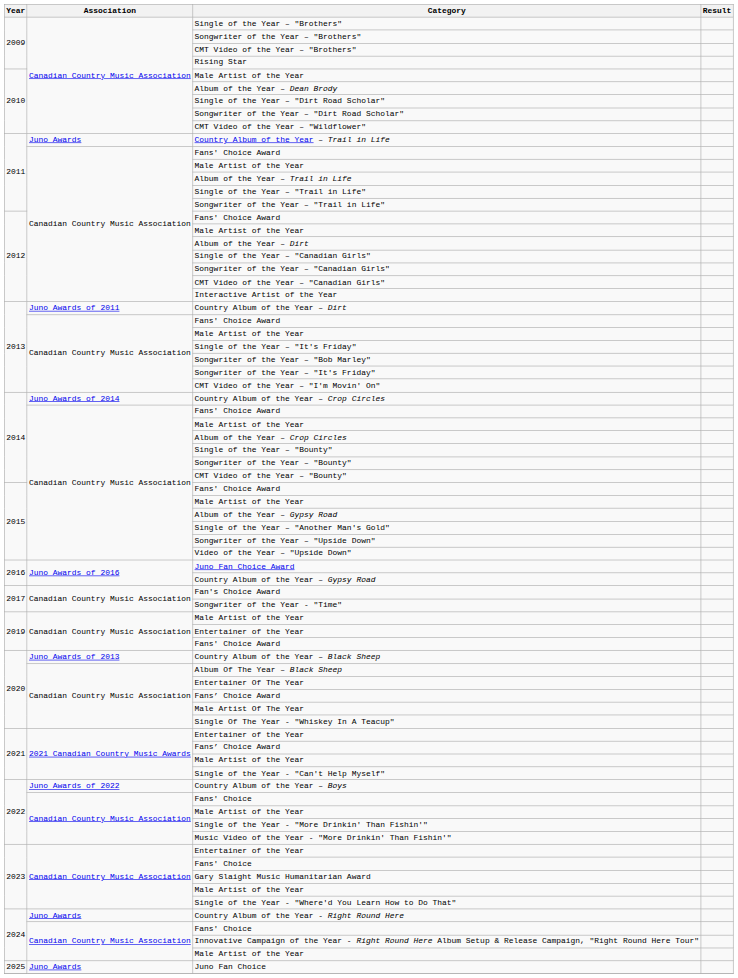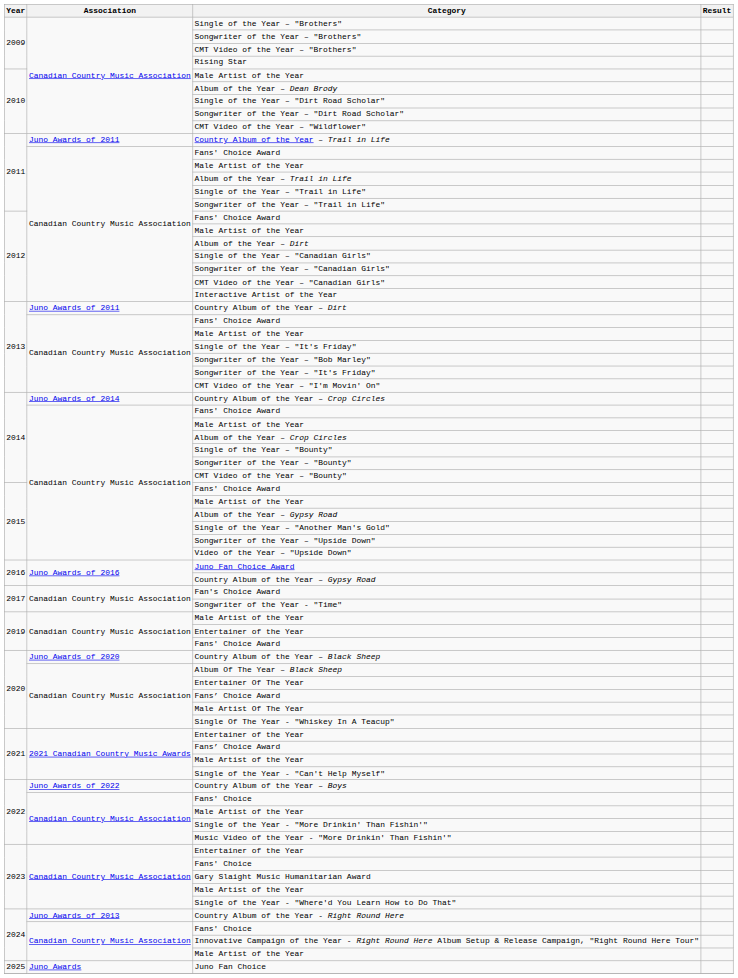 <table class="wikitable">
 <tr>
 <th>Year</th>
 <th>Association</th>
 <th>Category</th>
 <th>Result</th>
 </tr>
 <tr>
 <td rowspan="4">2009</td>
 <td rowspan="9"><a href='#'>Canadian Country Music Association</a></td>
 <td>Single of the Year – "Brothers"</td>
 <td></td>
 </tr>
 <tr>
 <td>Songwriter of the Year – "Brothers"</td>
 <td></td>
 </tr>
 <tr>
 <td>CMT Video of the Year – "Brothers"</td>
 <td></td>
 </tr>
 <tr>
 <td>Rising Star</td>
 <td></td>
 </tr>
 <tr>
 <td rowspan="5">2010</td>
 <td>Male Artist of the Year</td>
 <td></td>
 </tr>
 <tr>
 <td>Album of the Year – <em>Dean Brody</em></td>
 <td></td>
 </tr>
 <tr>
 <td>Single of the Year – "Dirt Road Scholar"</td>
 <td></td>
 </tr>
 <tr>
 <td>Songwriter of the Year – "Dirt Road Scholar"</td>
 <td></td>
 </tr>
 <tr>
 <td>CMT Video of the Year – "Wildflower"</td>
 <td></td>
 </tr>
 <tr>
 <td rowspan="6">2011</td>
-<td><a href='#'>Juno Awards</a></td>
+<td><a href='#'>Juno Awards of 2011</a></td>
 <td><a href='#'>Country Album of the Year</a> – <em>Trail in Life</em></td>
 <td></td>
 </tr>
 <tr>
 <td rowspan="12">Canadian Country Music Association</td>
 <td>Fans' Choice Award</td>
 <td></td>
 </tr>
 <tr>
 <td>Male Artist of the Year</td>
 <td></td>
 </tr>
 <tr>
 <td>Album of the Year – <em>Trail in Life</em></td>
 <td></td>
 </tr>
 <tr>
 <td>Single of the Year – "Trail in Life"</td>
 <td></td>
 </tr>
 <tr>
 <td>Songwriter of the Year – "Trail in Life"</td>
 <td></td>
 </tr>
 <tr>
 <td rowspan="7">2012</td>
 <td>Fans' Choice Award</td>
 <td></td>
 </tr>
 <tr>
 <td>Male Artist of the Year</td>
 <td></td>
 </tr>
 <tr>
 <td>Album of the Year – <em>Dirt</em></td>
 <td></td>
 </tr>
 <tr>
 <td>Single of the Year – "Canadian Girls"</td>
 <td></td>
 </tr>
 <tr>
 <td>Songwriter of the Year – "Canadian Girls"</td>
 <td></td>
 </tr>
 <tr>
 <td>CMT Video of the Year – "Canadian Girls"</td>
 <td></td>
 </tr>
 <tr>
 <td>Interactive Artist of the Year</td>
 <td></td>
 </tr>
 <tr>
 <td rowspan="7">2013</td>
 <td><a href='#'>Juno Awards of 2011</a></td>
 <td>Country Album of the Year – <em>Dirt</em></td>
 <td></td>
 </tr>
 <tr>
 <td rowspan="6">Canadian Country Music Association</td>
 <td>Fans' Choice Award</td>
 <td></td>
 </tr>
 <tr>
 <td>Male Artist of the Year</td>
 <td></td>
 </tr>
 <tr>
 <td>Single of the Year – "It's Friday"</td>
 <td></td>
 </tr>
 <tr>
 <td>Songwriter of the Year – "Bob Marley"</td>
 <td></td>
 </tr>
 <tr>
 <td>Songwriter of the Year – "It's Friday"</td>
 <td></td>
 </tr>
 <tr>
 <td>CMT Video of the Year – "I'm Movin' On"</td>
 <td></td>
 </tr>
 <tr>
 <td rowspan="7">2014</td>
 <td><a href='#'>Juno Awards of 2014</a></td>
 <td>Country Album of the Year – <em>Crop Circles</em></td>
 <td></td>
 </tr>
 <tr>
 <td rowspan="12">Canadian Country Music Association</td>
 <td>Fans' Choice Award</td>
 <td></td>
 </tr>
 <tr>
 <td>Male Artist of the Year</td>
 <td></td>
 </tr>
 <tr>
 <td>Album of the Year – <em>Crop Circles</em></td>
 <td></td>
 </tr>
 <tr>
 <td>Single of the Year – "Bounty"</td>
 <td></td>
 </tr>
 <tr>
 <td>Songwriter of the Year – "Bounty"</td>
 <td></td>
 </tr>
 <tr>
 <td>CMT Video of the Year – "Bounty"</td>
 <td></td>
 </tr>
 <tr>
 <td rowspan="6">2015</td>
 <td>Fans' Choice Award</td>
 <td></td>
 </tr>
 <tr>
 <td>Male Artist of the Year</td>
 <td></td>
 </tr>
 <tr>
 <td>Album of the Year – <em>Gypsy Road</em></td>
 <td></td>
 </tr>
 <tr>
 <td>Single of the Year – "Another Man's Gold"</td>
 <td></td>
 </tr>
 <tr>
 <td>Songwriter of the Year – "Upside Down"</td>
 <td></td>
 </tr>
 <tr>
 <td>Video of the Year – "Upside Down"</td>
 <td></td>
 </tr>
 <tr>
 <td rowspan="2">2016</td>
 <td rowspan="2"><a href='#'>Juno Awards of 2016</a></td>
 <td><a href='#'>Juno Fan Choice Award</a></td>
 <td></td>
 </tr>
 <tr>
 <td>Country Album of the Year – <em>Gypsy Road</em></td>
 <td></td>
 </tr>
 <tr>
 <td rowspan=2>2017</td>
 <td rowspan=2>Canadian Country Music Association</td>
 <td>Fan's Choice Award</td>
 <td></td>
 </tr>
 <tr>
 <td>Songwriter of the Year - "Time"</td>
 <td></td>
 </tr>
 <tr>
 <td rowspan=3>2019</td>
 <td rowspan=3>Canadian Country Music Association</td>
 <td>Male Artist of the Year</td>
 <td></td>
 </tr>
 <tr>
 <td>Entertainer of the Year</td>
 <td></td>
 </tr>
 <tr>
 <td>Fans' Choice Award</td>
 <td></td>
 </tr>
 <tr>
 <td rowspan=6>2020</td>
-<td><a href='#'>Juno Awards of 2013</a></td>
+<td><a href='#'>Juno Awards of 2020</a></td>
 <td>Country Album of the Year – <em>Black Sheep</em></td>
 <td></td>
 </tr>
 <tr>
 <td rowspan=5>Canadian Country Music Association</td>
 <td>Album Of The Year – <em>Black Sheep</em></td>
 <td></td>
 </tr>
 <tr>
 <td>Entertainer Of The Year</td>
 <td></td>
 </tr>
 <tr>
 <td>Fans’ Choice Award</td>
 <td></td>
 </tr>
 <tr>
 <td>Male Artist Of The Year</td>
 <td></td>
 </tr>
 <tr>
 <td>Single Of The Year - "Whiskey In A Teacup"</td>
 <td></td>
 </tr>
 <tr>
 <td rowspan="4">2021</td>
 <td rowspan=4><a href='#'>2021 Canadian Country Music Awards</a></td>
 <td>Entertainer of the Year</td>
 <td></td>
 </tr>
 <tr>
 <td>Fans’ Choice Award</td>
 <td></td>
 </tr>
 <tr>
 <td>Male Artist of the Year</td>
 <td></td>
 </tr>
 <tr>
 <td>Single of the Year - "Can't Help Myself"</td>
 <td></td>
 </tr>
 <tr>
 <td rowspan="5">2022</td>
 <td><a href='#'>Juno Awards of 2022</a></td>
 <td>Country Album of the Year – <em>Boys</em></td>
 <td></td>
 </tr>
 <tr>
 <td rowspan="4"><a href='#'>Canadian Country Music Association</a></td>
 <td>Fans' Choice</td>
 <td></td>
 </tr>
 <tr>
 <td>Male Artist of the Year</td>
 <td></td>
 </tr>
 <tr>
 <td>Single of the Year - "More Drinkin' Than Fishin'" </td>
 <td></td>
 </tr>
 <tr>
 <td>Music Video of the Year - "More Drinkin' Than Fishin'" </td>
 <td></td>
 </tr>
 <tr>
 <td rowspan="5">2023</td>
 <td rowspan="5"><a href='#'>Canadian Country Music Association</a></td>
 <td>Entertainer of the Year</td>
 <td></td>
 </tr>
 <tr>
 <td>Fans' Choice</td>
 <td></td>
 </tr>
 <tr>
 <td>Gary Slaight Music Humanitarian Award</td>
 <td></td>
 </tr>
 <tr>
 <td>Male Artist of the Year</td>
 <td></td>
 </tr>
 <tr>
 <td>Single of the Year - "Where'd You Learn How to Do That"</td>
 <td></td>
 </tr>
 <tr>
 <td rowspan="4">2024</td>
-<td><a href='#'>Juno Awards</a></td>
+<td><a href='#'>Juno Awards of 2013</a></td>
 <td>Country Album of the Year - <em>Right Round Here</em></td>
 <td></td>
 </tr>
 <tr>
 <td rowspan="3"><a href='#'>Canadian Country Music Association</a></td>
 <td>Fans' Choice</td>
 <td></td>
 </tr>
 <tr>
 <td>Innovative Campaign of the Year - <em>Right Round Here</em> Album Setup & Release Campaign, "Right Round Here Tour"</td>
 <td></td>
 </tr>
 <tr>
 <td>Male Artist of the Year</td>
 <td></td>
 </tr>
 <tr>
 <td>2025</td>
 <td><a href='#'>Juno Awards</a></td>
 <td>Juno Fan Choice</td>
 <td></td>
 </tr>
 <tr>
 </tr>
 </table>
